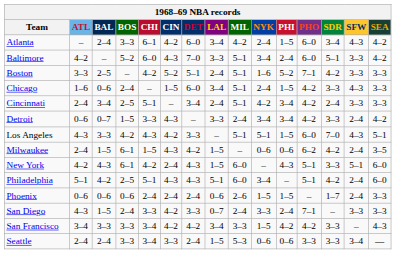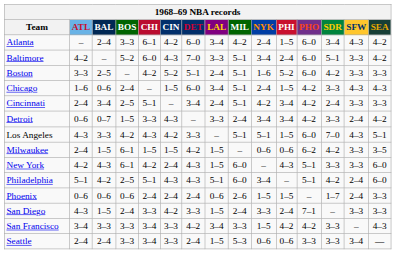 <table class="wikitable" style="font-size:95%; text-align:center;">
 <tr>
 <th colspan=15>1968–69 NBA records</th>
 </tr>
 <tr>
 <th width=100>Team</th>
 <th style="background:#69B3E6;color:#C70F2E;width=35">ATL</th>
 <th style="background:#002854;color:#FFFFFF;width=35">BAL</th>
 <th style="background:#006400;color:#FFFFFF;width=35">BOS</th>
 <th style="background:#BA0C2F;color:#FFFFFF;width=35">CHI</th>
 <th style="background:#012F6B;color:#FFFFFF;width=35">CIN</th>
 <th style="background:#012F6B;color:#D40032;width=35">DET</th>
 <th style="background:#800080;color:#FFD700;width=35">LAL</th>
 <th style="background:#006400;color:#FFFFFF;width=35">MIL</th>
 <th style="background:#003EA4;color:#FF8C00;width=35">NYK</th>
 <th style="background:#C90F2E;color:#FFFFFF;width=35">PHI</th>
 <th style="background:#702F8B;color:#FA4417;width=35">PHO</th>
 <th style="background:#00843D;color:#FFCC00;width=35">SDR</th>
 <th style="background:#FFC62C;color:#012F6B;width=35">SFW</th>
 <th style="background:#173F36;color:#EBAA00;width=35">SEA</th>
 </tr>
 <tr>
 <td style="text-align:left;"><a href='#'>Atlanta</a></td>
 <td>–</td>
 <td>2–4</td>
 <td>3–3</td>
 <td>6–1</td>
 <td>4–2</td>
 <td>6–0</td>
 <td>3–4</td>
 <td>4–2</td>
 <td>2–4</td>
 <td>1–5</td>
 <td>6–0</td>
 <td>3–4</td>
 <td>4–3</td>
 <td>4–2</td>
 </tr>
 <tr>
 <td style="text-align:left;"><a href='#'>Baltimore</a></td>
 <td>4–2</td>
 <td>–</td>
 <td>5–2</td>
 <td>6–0</td>
 <td>4–3</td>
 <td>7–0</td>
 <td>3–3</td>
 <td>5–1</td>
 <td>3–4</td>
 <td>2–4</td>
 <td>6–0</td>
 <td>5–1</td>
 <td>3–3</td>
 <td>4–2</td>
 </tr>
 <tr>
 <td style="text-align:left;"><a href='#'>Boston</a></td>
 <td>3–3</td>
 <td>2–5</td>
 <td>–</td>
 <td>4–2</td>
 <td>5–2</td>
 <td>5–1</td>
 <td>2–4</td>
 <td>5–1</td>
 <td>1–6</td>
 <td>5–2</td>
-<td>7–1</td>
+<td>6–0</td>
 <td>4–2</td>
 <td>3–3</td>
 <td>3–3</td>
 </tr>
 <tr>
 <td style="text-align:left;"><a href='#'>Chicago</a></td>
 <td>1–6</td>
 <td>0–6</td>
 <td>2–4</td>
 <td>–</td>
 <td>1–5</td>
 <td>6–0</td>
 <td>3–4</td>
 <td>5–1</td>
 <td>2–4</td>
 <td>1–5</td>
 <td>4–2</td>
 <td>3–3</td>
 <td>4–3</td>
-<td>3–3</td>
+<td>4–3</td>
 </tr>
 <tr>
 <td style="text-align:left;"><a href='#'>Cincinnati</a></td>
 <td>2–4</td>
 <td>3–4</td>
 <td>2–5</td>
 <td>5–1</td>
 <td>–</td>
 <td>3–4</td>
 <td>2–4</td>
 <td>5–1</td>
 <td>4–2</td>
 <td>3–4</td>
 <td>4–2</td>
 <td>2–4</td>
 <td>3–3</td>
 <td>3–3</td>
 </tr>
 <tr>
 <td style="text-align:left;"><a href='#'>Detroit</a></td>
 <td>0–6</td>
 <td>0–7</td>
 <td>1–5</td>
 <td>3–3</td>
 <td>4–3</td>
 <td>–</td>
 <td>3–3</td>
 <td>2–4</td>
 <td>3–4</td>
 <td>3–4</td>
 <td>4–2</td>
 <td>3–3</td>
 <td>2–4</td>
 <td>4–2</td>
 </tr>
 <tr>
 <td style="text-align:left;">Los Angeles</td>
 <td>4–3</td>
 <td>3–3</td>
 <td>4–2</td>
 <td>4–3</td>
 <td>4–2</td>
 <td>3–3</td>
 <td>–</td>
 <td>5–1</td>
 <td>5–1</td>
 <td>1–5</td>
 <td>6–0</td>
 <td>7–0</td>
 <td>4–3</td>
 <td>5–1</td>
 </tr>
 <tr>
 <td style="text-align:left;"><a href='#'>Milwaukee</a></td>
 <td>2–4</td>
 <td>1–5</td>
 <td>6–1</td>
 <td>1–5</td>
-<td>4–3</td>
+<td>1–5</td>
 <td>4–2</td>
 <td>1–5</td>
 <td>–</td>
 <td>0–6</td>
 <td>0–6</td>
 <td>6–2</td>
 <td>4–2</td>
-<td>2–4</td>
+<td>3–3</td>
 <td>3–5</td>
 </tr>
 <tr>
 <td style="text-align:left;"><a href='#'>New York</a></td>
 <td>4–2</td>
 <td>4–3</td>
 <td>6–1</td>
 <td>4–2</td>
 <td>2–4</td>
 <td>4–3</td>
 <td>1–5</td>
 <td>6–0</td>
 <td>–</td>
 <td>4–3</td>
 <td>5–1</td>
 <td>3–3</td>
-<td>5–1</td>
+<td>3–3</td>
 <td>6–0</td>
 </tr>
 <tr>
 <td style="text-align:left;"><a href='#'>Philadelphia</a></td>
 <td>5–1</td>
 <td>4–2</td>
 <td>2–5</td>
 <td>5–1</td>
 <td>4–3</td>
 <td>4–3</td>
 <td>5–1</td>
 <td>6–0</td>
 <td>3–4</td>
 <td>–</td>
 <td>5–1</td>
 <td>4–2</td>
 <td>2–4</td>
 <td>6–0</td>
 </tr>
 <tr>
 <td style="text-align:left;"><a href='#'>Phoenix</a></td>
 <td>0–6</td>
 <td>0–6</td>
 <td>0–6</td>
 <td>2–4</td>
 <td>2–4</td>
 <td>2–4</td>
 <td>0–6</td>
 <td>2–6</td>
 <td>1–5</td>
 <td>1–5</td>
 <td>–</td>
 <td>1–7</td>
 <td>2–4</td>
 <td>3–3</td>
 </tr>
 <tr>
 <td style="text-align:left;"><a href='#'>San Diego</a></td>
 <td>4–3</td>
 <td>1–5</td>
 <td>2–4</td>
 <td>3–3</td>
 <td>4–2</td>
 <td>3–3</td>
-<td>0–7</td>
+<td>1–5</td>
 <td>2–4</td>
 <td>3–3</td>
 <td>2–4</td>
 <td>7–1</td>
 <td>–</td>
 <td>3–3</td>
 <td>3–3</td>
 </tr>
 <tr>
 <td style="text-align:left;"><a href='#'>San Francisco</a></td>
 <td>3–4</td>
 <td>3–3</td>
 <td>3–3</td>
 <td>3–4</td>
-<td>4–2</td>
+<td>3–3</td>
 <td>4–2</td>
 <td>3–4</td>
 <td>3–3</td>
 <td>1–5</td>
 <td>4–2</td>
 <td>4–2</td>
 <td>3–3</td>
 <td>–</td>
 <td>4–3</td>
 </tr>
 <tr>
 <td style="text-align:left;"><a href='#'>Seattle</a></td>
 <td>2–4</td>
 <td>2–4</td>
 <td>3–3</td>
 <td>3–4</td>
 <td>3–3</td>
 <td>2–4</td>
 <td>1–5</td>
 <td>5–3</td>
 <td>0–6</td>
 <td>0–6</td>
 <td>3–3</td>
 <td>3–3</td>
 <td>3–4</td>
 <td>—</td>
 </tr>
 </table>
